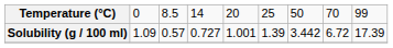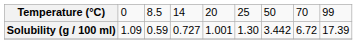 <table class="wikitable">
 <tr>
 <th>Temperature (°C)</th>
 <td>0</td>
 <td>8.5</td>
 <td>14</td>
 <td>20</td>
 <td>25</td>
 <td>50</td>
 <td>70</td>
 <td>99</td>
 </tr>
 <tr>
 <th>Solubility (g / 100 ml)</th>
 <td>1.09</td>
-<td>0.57</td>
+<td>0.59</td>
 <td>0.727</td>
 <td>1.001</td>
-<td>1.39</td>
+<td>1.30</td>
 <td>3.442</td>
 <td>6.72</td>
 <td>17.39</td>
 </tr>
 <tr>
 </tr>
 </table>
